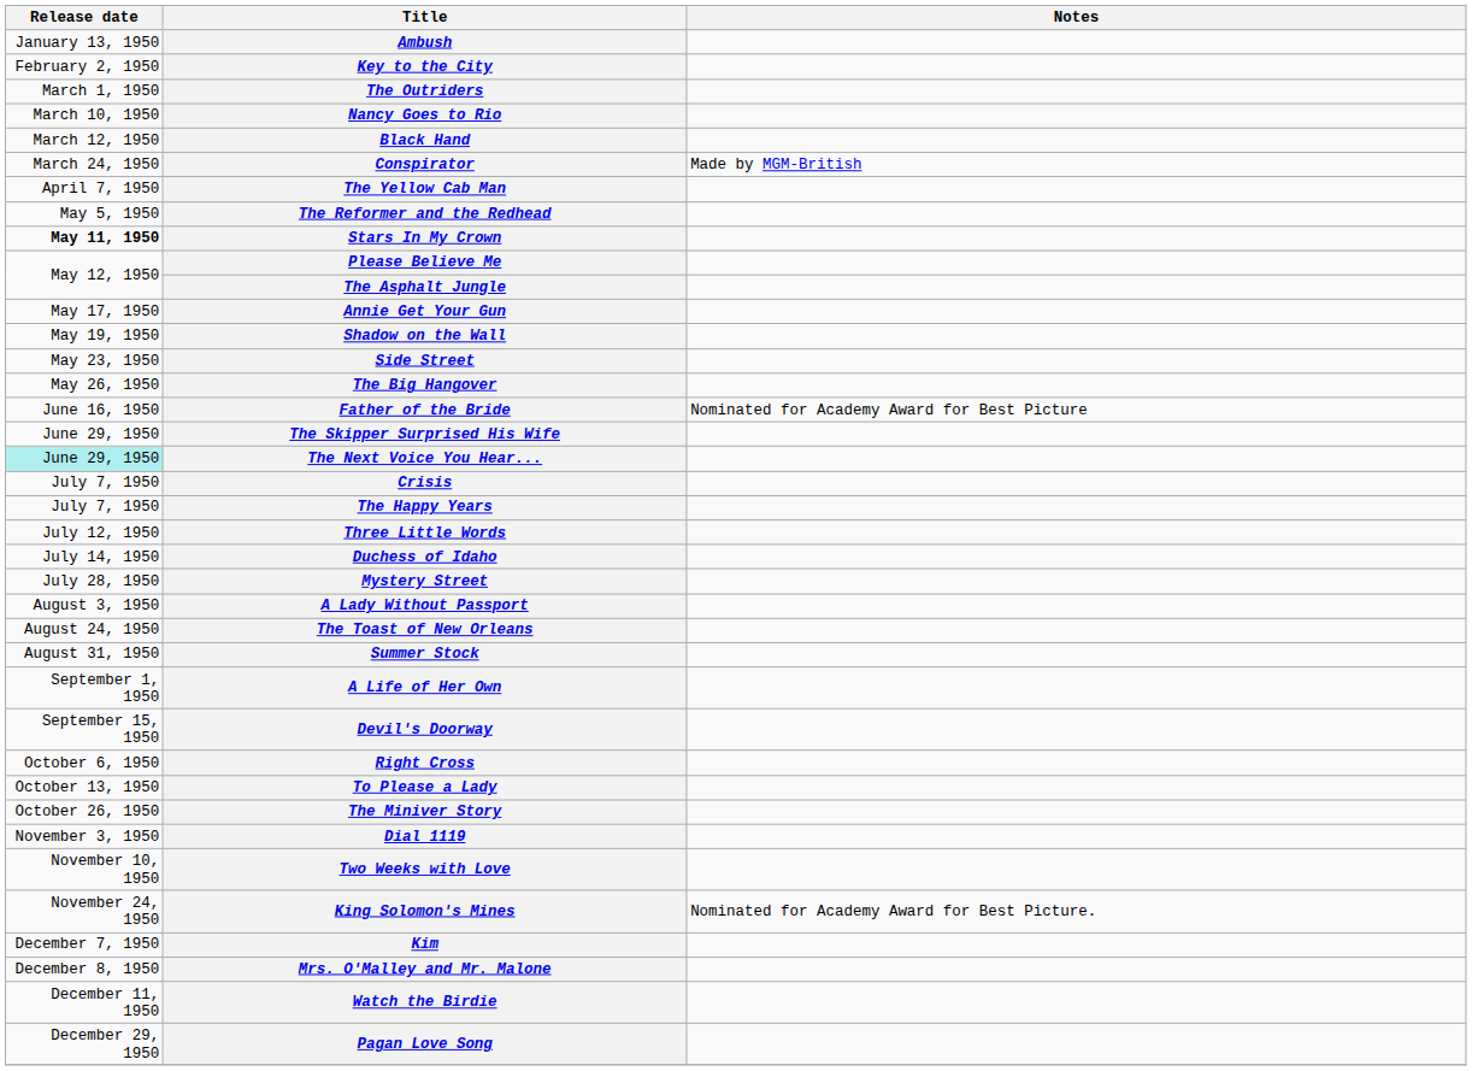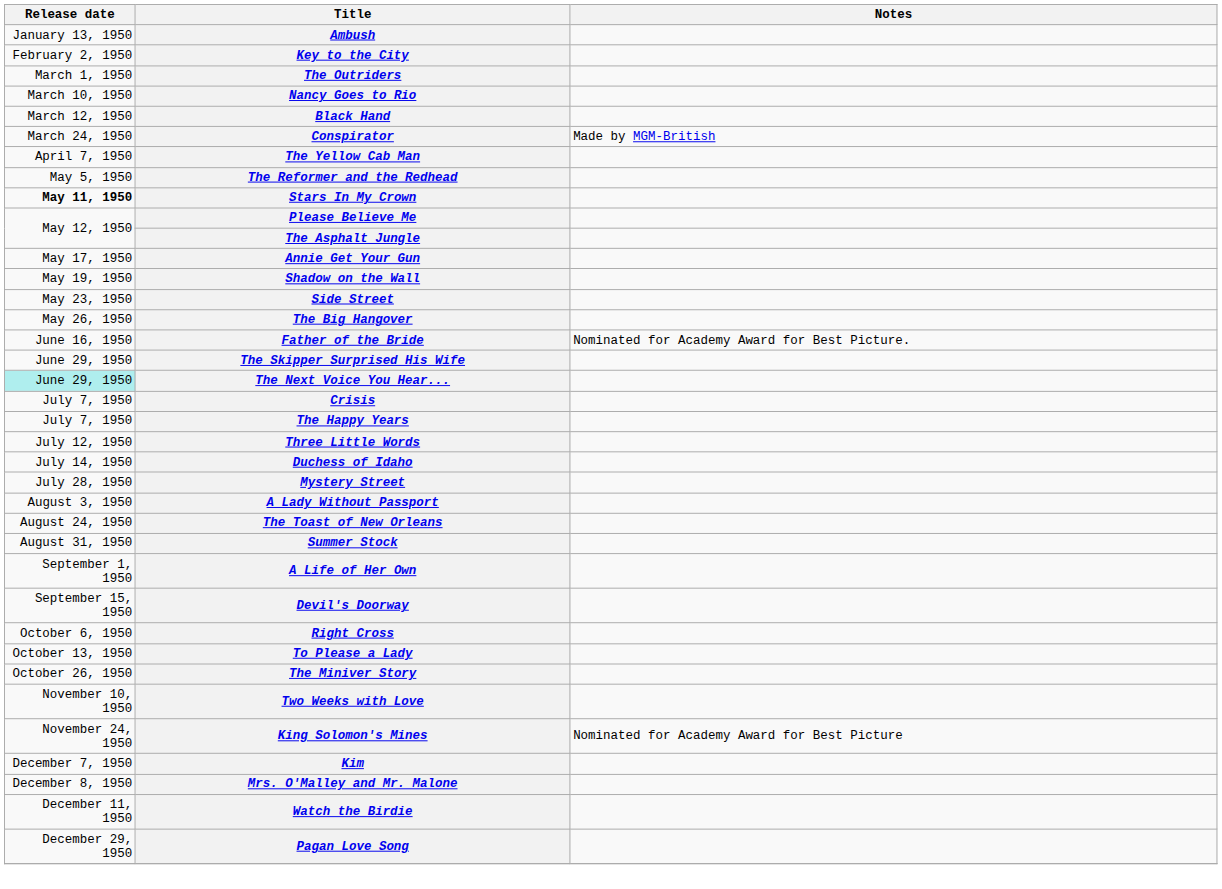 <table class="wikitable sortable" style="width:100%;">
 <tr>
 <th scope="col" style="width:130px;">Release date</th>
 <th>Title</th>
 <th>Notes</th>
 </tr>
 <tr>
 <td style="text-align:right;">January 13, 1950</td>
 <th scope="row"><em><a href='#'>Ambush</a></em></th>
 <td></td>
 </tr>
 <tr>
 <td style="text-align:right;">February 2, 1950</td>
 <th scope="row"><em><a href='#'>Key to the City</a></em></th>
 <td></td>
 </tr>
 <tr>
 <td style="text-align:right;">March 1, 1950</td>
 <th scope="row"><em><a href='#'>The Outriders</a></em></th>
 <td></td>
 </tr>
 <tr>
 <td style="text-align:right;">March 10, 1950</td>
 <th scope="row"><em><a href='#'>Nancy Goes to Rio</a></em></th>
 <td></td>
 </tr>
 <tr>
 <td style="text-align:right;">March 12, 1950</td>
 <th scope="row"><em><a href='#'>Black Hand</a></em></th>
 <td></td>
 </tr>
 <tr>
 <td style="text-align:right;">March 24, 1950</td>
 <th scope="row"><em><a href='#'>Conspirator</a></em></th>
 <td>Made by <a href='#'>MGM-British</a></td>
 </tr>
 <tr>
 <td style="text-align:right;">April 7, 1950</td>
 <th scope="row"><em><a href='#'>The Yellow Cab Man</a></em></th>
 <td></td>
 </tr>
 <tr>
 <td style="text-align:right;">May 5, 1950</td>
 <th scope="row"><em><a href='#'>The Reformer and the Redhead</a></em></th>
 <td></td>
 </tr>
 <tr>
 <td style="text-align:right;"><strong>May 11, 1950</strong></td>
 <th scope="row"><em><a href='#'>Stars In My Crown</a></em></th>
 <td></td>
 </tr>
 <tr>
 <td style="text-align:right;" rowspan="2">May 12, 1950</td>
 <th scope="row"><em><a href='#'>Please Believe Me</a></em></th>
 <td></td>
 </tr>
 <tr>
 <th scope="row"><em><a href='#'>The Asphalt Jungle</a></em></th>
 <td></td>
 </tr>
 <tr>
 <td style="text-align:right;">May 17, 1950</td>
 <th scope="row"><em><a href='#'>Annie Get Your Gun</a></em></th>
 <td></td>
 </tr>
 <tr>
 <td style="text-align:right;">May 19, 1950</td>
 <th scope="row"><em><a href='#'>Shadow on the Wall</a></em></th>
 <td></td>
 </tr>
 <tr>
 <td style="text-align:right;">May 23, 1950</td>
 <th scope="row"><em><a href='#'>Side Street</a></em></th>
 <td></td>
 </tr>
 <tr>
 <td style="text-align:right;">May 26, 1950</td>
 <th scope="row"><em><a href='#'>The Big Hangover</a></em></th>
 <td></td>
 </tr>
 <tr>
 <td style="text-align:right;">June 16, 1950</td>
 <th scope="row"><em><a href='#'>Father of the Bride</a></em></th>
-<td>Nominated for Academy Award for Best Picture</td>
+<td>Nominated for Academy Award for Best Picture.</td>
 </tr>
 <tr>
 <td style="text-align:right;">June 29, 1950</td>
 <th scope="row"><em><a href='#'>The Skipper Surprised His Wife</a></em></th>
 <td></td>
 </tr>
 <tr>
 <td style="background: paleturquoise; text-align:right;">June 29, 1950</td>
 <th scope="row"><em><a href='#'>The Next Voice You Hear...</a></em></th>
 <td></td>
 </tr>
 <tr>
 <td style="text-align:right;">July 7, 1950</td>
 <th scope="row"><em><a href='#'>Crisis</a></em></th>
 <td></td>
 </tr>
 <tr>
 <td style="text-align:right;">July 7, 1950</td>
 <th scope="row"><em><a href='#'>The Happy Years</a></em></th>
 <td></td>
 </tr>
 <tr>
 <td style="text-align:right;">July 12, 1950</td>
 <th scope="row"><em><a href='#'>Three Little Words</a></em></th>
 <td></td>
 </tr>
 <tr>
 <td style="text-align:right;">July 14, 1950</td>
 <th scope="row"><em><a href='#'>Duchess of Idaho</a></em></th>
 <td></td>
 </tr>
 <tr>
 <td style="text-align:right;">July 28, 1950</td>
 <th scope="row"><em><a href='#'>Mystery Street</a></em></th>
 <td></td>
 </tr>
 <tr>
 <td style="text-align:right;">August 3, 1950</td>
 <th scope="row"><em><a href='#'>A Lady Without Passport</a></em></th>
 <td></td>
 </tr>
 <tr>
 <td style="text-align:right;">August 24, 1950</td>
 <th scope="row"><em><a href='#'>The Toast of New Orleans</a></em></th>
 <td></td>
 </tr>
 <tr>
 <td style="text-align:right;">August 31, 1950</td>
 <th scope="row"><em><a href='#'>Summer Stock</a></em></th>
 <td></td>
 </tr>
 <tr>
 <td style="text-align:right;">September 1, 1950</td>
 <th scope="row"><em><a href='#'>A Life of Her Own</a></em></th>
 <td></td>
 </tr>
 <tr>
 <td style="text-align:right;">September 15, 1950</td>
 <th scope="row"><em><a href='#'>Devil's Doorway</a></em></th>
 <td></td>
 </tr>
 <tr>
 <td style="text-align:right;">October 6, 1950</td>
 <th scope="row"><em><a href='#'>Right Cross</a></em></th>
 <td></td>
 </tr>
 <tr>
 <td style="text-align:right;">October 13, 1950</td>
 <th scope="row"><em><a href='#'>To Please a Lady</a></em></th>
 <td></td>
 </tr>
 <tr>
 <td style="text-align:right;">October 26, 1950</td>
 <th scope="row"><em><a href='#'>The Miniver Story</a></em></th>
 <td></td>
 </tr>
 <tr>
-<td style="text-align:right;">November 3, 1950</td>
-<th scope="row"><em><a href='#'>Dial 1119</a></em></th>
-<td></td>
-</tr>
-<tr>
 <td style="text-align:right;">November 10, 1950</td>
 <th scope="row"><em><a href='#'>Two Weeks with Love</a></em></th>
 <td></td>
 </tr>
 <tr>
 <td style="text-align:right;">November 24, 1950</td>
 <th scope="row"><em><a href='#'>King Solomon's Mines</a></em></th>
-<td>Nominated for Academy Award for Best Picture.</td>
+<td>Nominated for Academy Award for Best Picture</td>
 </tr>
 <tr>
 <td style="text-align:right;">December 7, 1950</td>
 <th scope="row"><em><a href='#'>Kim</a></em></th>
 <td></td>
 </tr>
 <tr>
 <td style="text-align:right;">December 8, 1950</td>
 <th scope="row"><em><a href='#'>Mrs. O'Malley and Mr. Malone</a></em></th>
 <td></td>
 </tr>
 <tr>
 <td style="text-align:right;">December 11, 1950</td>
 <th scope="row"><em><a href='#'>Watch the Birdie</a></em></th>
 <td></td>
 </tr>
 <tr>
 <td style="text-align:right;">December 29, 1950</td>
 <th scope="row"><em><a href='#'>Pagan Love Song</a></em></th>
 <td></td>
 </tr>
 <tr>
 </tr>
 </table>
